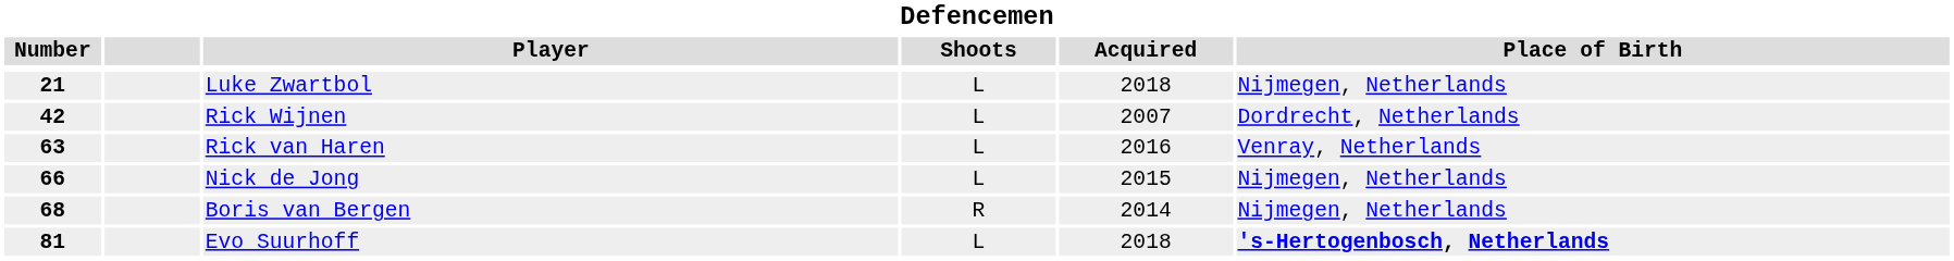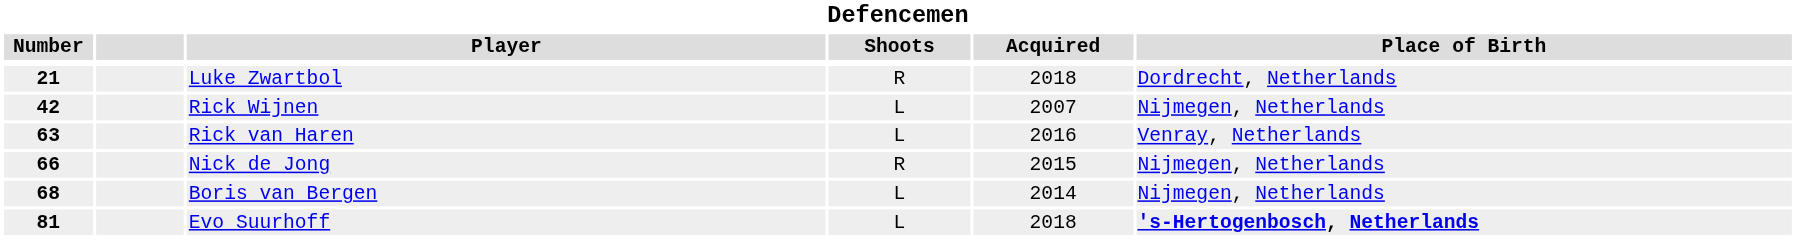 <table width=75%>
 <tr>
 <th colspan=7><big>Defencemen</big></th>
 </tr>
 <tr bgcolor="#dddddd">
 <th width=5%>Number</th>
 <th width=5%></th>
 <th !width=15%>Player</th>
 <th width=8%>Shoots</th>
 <th width=9%>Acquired</th>
 <th width=37%>Place of Birth</th>
 </tr>
 <tr>
 </tr>
 <tr bgcolor="#eeeeee">
 <td align=center><strong>21</strong></td>
 <td align=center></td>
 <td><a href='#'>Luke Zwartbol</a></td>
-<td align=center>L</td>
+<td align=center>R</td>
 <td align=center>2018</td>
-<td><a href='#'>Nijmegen</a>, <a href='#'>Netherlands</a></td>
+<td><a href='#'>Dordrecht</a>, <a href='#'>Netherlands</a></td>
 </tr>
 <tr bgcolor="#eeeeee">
 <td align=center><strong>42</strong></td>
 <td align=center></td>
 <td><a href='#'>Rick Wijnen</a></td>
 <td align=center>L</td>
 <td align=center>2007</td>
-<td><a href='#'>Dordrecht</a>, <a href='#'>Netherlands</a></td>
+<td><a href='#'>Nijmegen</a>, <a href='#'>Netherlands</a></td>
 </tr>
 <tr bgcolor="#eeeeee">
 <td align=center><strong>63</strong></td>
 <td align=center></td>
 <td><a href='#'>Rick van Haren</a></td>
 <td align=center>L</td>
 <td align=center>2016</td>
 <td><a href='#'>Venray</a>, <a href='#'>Netherlands</a></td>
 </tr>
 <tr bgcolor="#eeeeee">
 <td align=center><strong>66</strong></td>
 <td align=center></td>
 <td><a href='#'>Nick de Jong</a></td>
-<td align=center>L</td>
+<td align=center>R</td>
 <td align=center>2015</td>
 <td><a href='#'>Nijmegen</a>, <a href='#'>Netherlands</a></td>
 </tr>
 <tr bgcolor="#eeeeee">
 <td align=center><strong>68</strong></td>
 <td align=center></td>
 <td><a href='#'>Boris van Bergen</a></td>
-<td align=center>R</td>
+<td align=center>L</td>
 <td align=center>2014</td>
 <td><a href='#'>Nijmegen</a>, <a href='#'>Netherlands</a></td>
 </tr>
 <tr bgcolor="#eeeeee">
 <td align=center><strong>81</strong></td>
 <td align=center></td>
 <td><a href='#'>Evo Suurhoff</a></td>
 <td align=center>L</td>
 <td align=center>2018</td>
 <td><strong><a href='#'>'s-Hertogenbosch</a>, <a href='#'>Netherlands</a></strong></td>
 </tr>
 </table>
